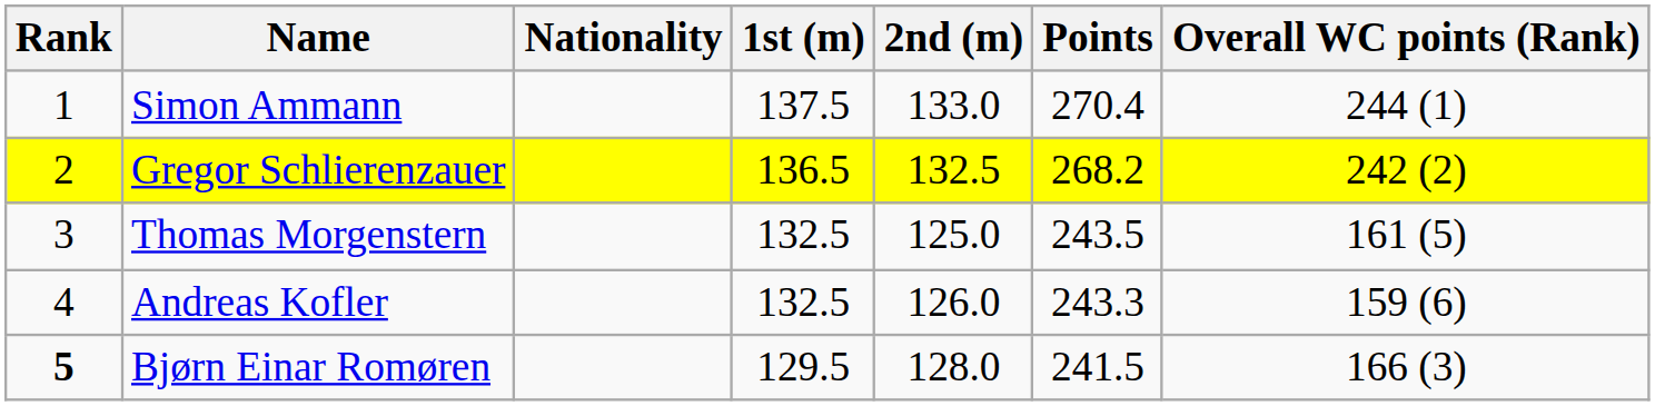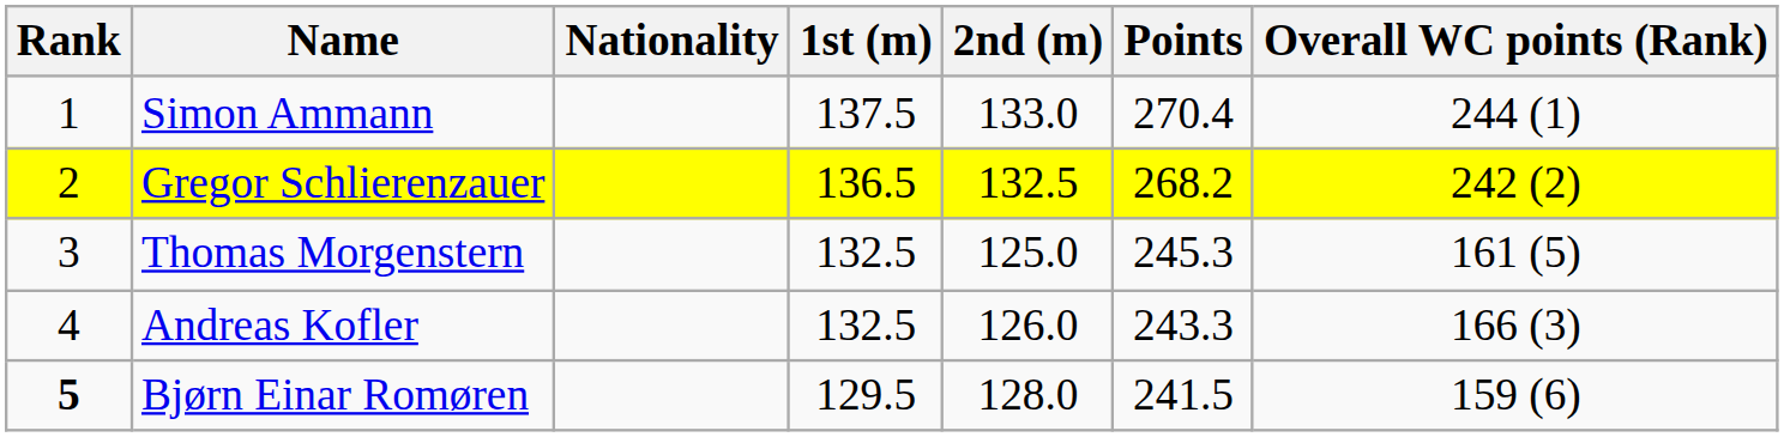 <table class="wikitable">
 <tr>
 <th align=Center>Rank</th>
 <th>Name</th>
 <th>Nationality</th>
 <th align=Center>1st (m)</th>
 <th>2nd (m)</th>
 <th>Points</th>
 <th>Overall WC points (Rank)</th>
 </tr>
 <tr>
 <td align=center>1</td>
 <td align=left><a href='#'>Simon Ammann</a></td>
 <td align=left></td>
 <td align=center>137.5</td>
 <td align=center>133.0</td>
 <td align=center>270.4</td>
 <td align=center>244 (1)</td>
 </tr>
 <tr style="background:#FFFF00;">
 <td align=center>2</td>
 <td align=left><a href='#'>Gregor Schlierenzauer</a></td>
 <td align=left></td>
 <td align=center>136.5</td>
 <td align=center>132.5</td>
 <td align=center>268.2</td>
 <td align=center>242 (2)</td>
 </tr>
 <tr>
 <td align=center>3</td>
 <td align=left><a href='#'>Thomas Morgenstern</a></td>
 <td align=left></td>
 <td align=center>132.5</td>
 <td align=center>125.0</td>
-<td align=center>243.5</td>
+<td align=center>245.3</td>
 <td align=center>161 (5)</td>
 </tr>
 <tr>
 <td align=center>4</td>
 <td align=left><a href='#'>Andreas Kofler</a></td>
 <td align=left></td>
 <td align=center>132.5</td>
 <td align=center>126.0</td>
 <td align=center>243.3</td>
-<td align=center>159 (6)</td>
+<td align=center>166 (3)</td>
 </tr>
 <tr>
 <td align=center><strong>5</strong></td>
 <td align=left><a href='#'>Bjørn Einar Romøren</a></td>
 <td align=left></td>
 <td align=center>129.5</td>
 <td align=center>128.0</td>
 <td align=center>241.5</td>
-<td align=center>166 (3)</td>
+<td align=center>159 (6)</td>
 </tr>
 </table>
